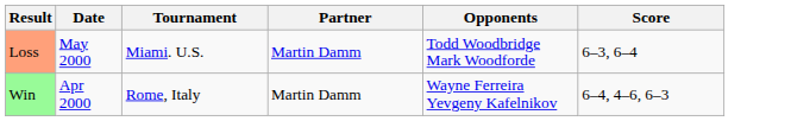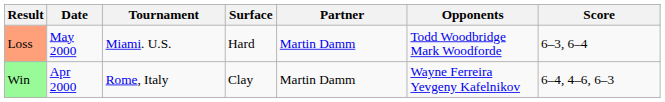 <table class="sortable wikitable">
 <tr>
 <th style="width:40px">Result</th>
 <th style="width:60px">Date</th>
 <th style="width:140px">Tournament</th>
+<th style="width:55px">Surface</th>
 <th style="width:150px">Partner</th>
 <th style="width:150px">Opponents</th>
 <th style="width:140px" class="unsortable">Score</th>
 </tr>
 <tr>
 <td style="background:#ffa07a;">Loss</td>
 <td><a href='#'>May 2000</a></td>
 <td><a href='#'>Miami</a>. U.S.</td>
+<td>Hard</td>
 <td> <a href='#'>Martin Damm</a></td>
 <td> <a href='#'>Todd Woodbridge</a><br> <a href='#'>Mark Woodforde</a></td>
 <td>6–3, 6–4</td>
 </tr>
 <tr>
 <td style="background:#98fb98;">Win</td>
 <td><a href='#'>Apr 2000</a></td>
 <td><a href='#'>Rome</a>, Italy</td>
+<td>Clay</td>
 <td> Martin Damm</td>
 <td> <a href='#'>Wayne Ferreira</a><br> <a href='#'>Yevgeny Kafelnikov</a></td>
 <td>6–4, 4–6, 6–3</td>
 </tr>
 </table>
